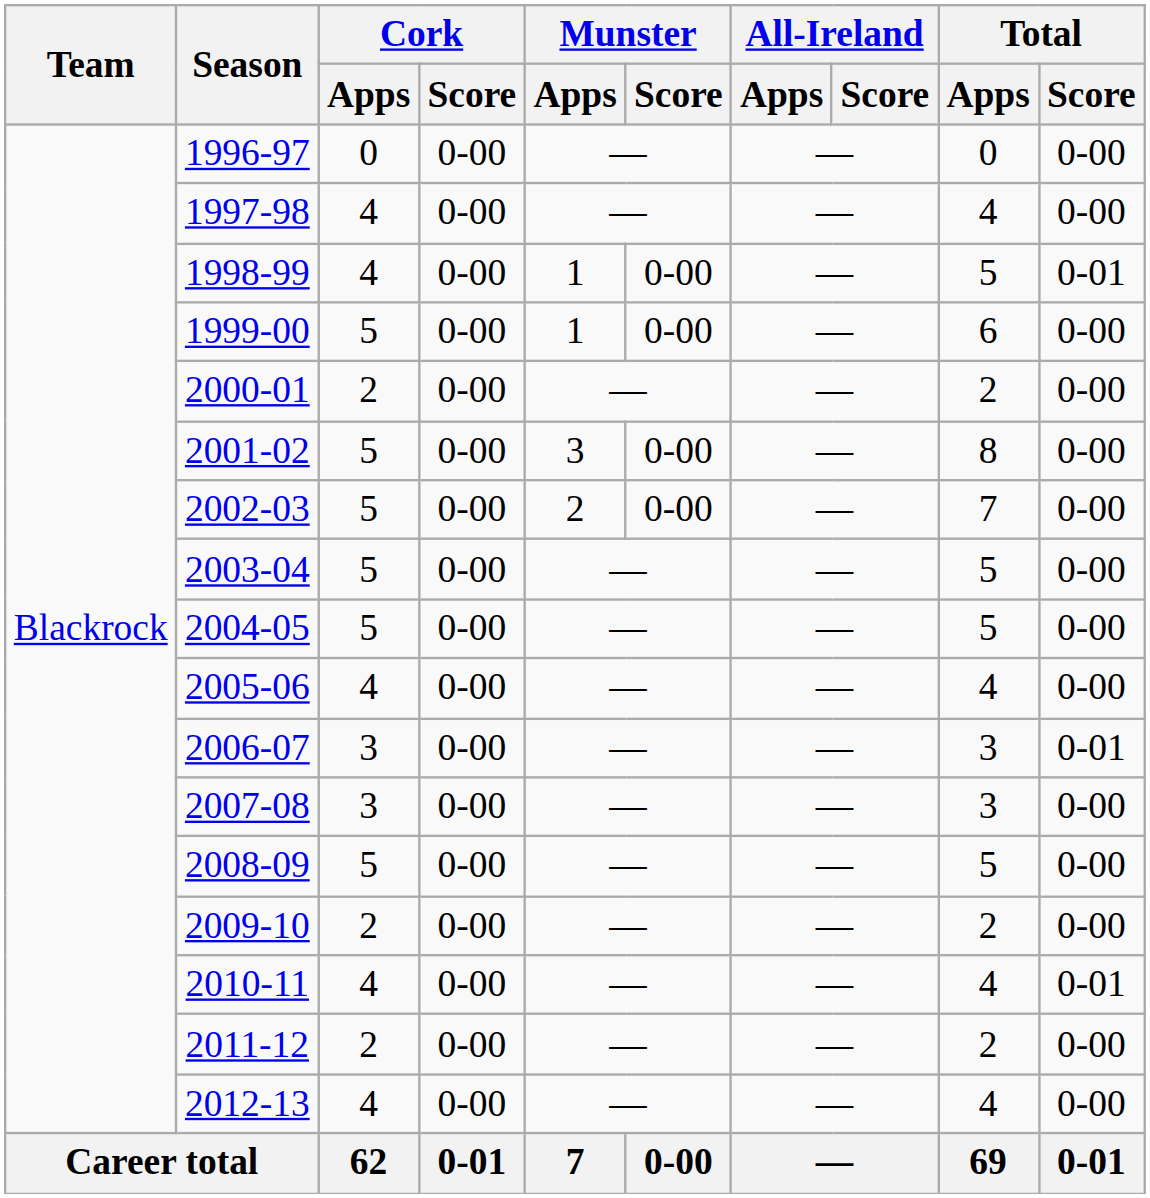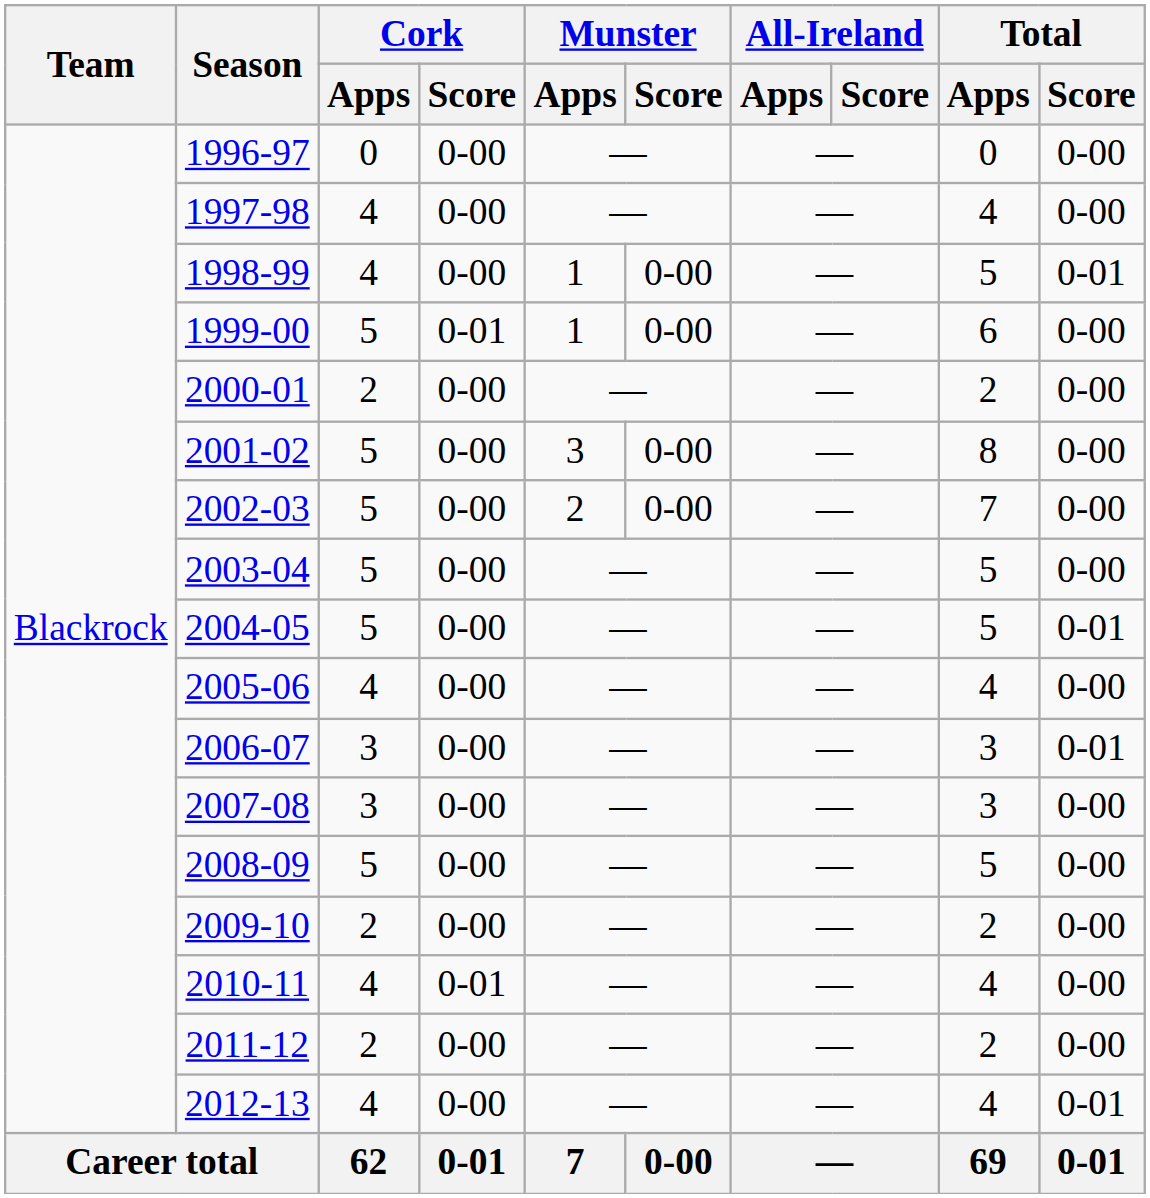 <table class="wikitable" style="text-align:center">
 <tr>
 <th rowspan="2">Team</th>
 <th rowspan="2">Season</th>
 <th colspan="2"><a href='#'>Cork</a></th>
 <th colspan="2"><a href='#'>Munster</a></th>
 <th colspan="2"><a href='#'>All-Ireland</a></th>
 <th colspan="2">Total</th>
 </tr>
 <tr>
 <th>Apps</th>
 <th>Score</th>
 <th>Apps</th>
 <th>Score</th>
 <th>Apps</th>
 <th>Score</th>
 <th>Apps</th>
 <th>Score</th>
 </tr>
 <tr>
 <td rowspan="17"><a href='#'>Blackrock</a></td>
 <td><a href='#'>1996-97</a></td>
 <td>0</td>
 <td>0-00</td>
 <td colspan=2>—</td>
 <td colspan=2>—</td>
 <td>0</td>
 <td>0-00</td>
 </tr>
 <tr>
 <td><a href='#'>1997-98</a></td>
 <td>4</td>
 <td>0-00</td>
 <td colspan=2>—</td>
 <td colspan=2>—</td>
 <td>4</td>
 <td>0-00</td>
 </tr>
 <tr>
 <td><a href='#'>1998-99</a></td>
 <td>4</td>
 <td>0-00</td>
 <td>1</td>
 <td>0-00</td>
 <td colspan=2>—</td>
 <td>5</td>
 <td>0-01</td>
 </tr>
 <tr>
 <td><a href='#'>1999-00</a></td>
 <td>5</td>
-<td>0-00</td>
+<td>0-01</td>
 <td>1</td>
 <td>0-00</td>
 <td colspan=2>—</td>
 <td>6</td>
 <td>0-00</td>
 </tr>
 <tr>
 <td><a href='#'>2000-01</a></td>
 <td>2</td>
 <td>0-00</td>
 <td colspan=2>—</td>
 <td colspan=2>—</td>
 <td>2</td>
 <td>0-00</td>
 </tr>
 <tr>
 <td><a href='#'>2001-02</a></td>
 <td>5</td>
 <td>0-00</td>
 <td>3</td>
 <td>0-00</td>
 <td colspan=2>—</td>
 <td>8</td>
 <td>0-00</td>
 </tr>
 <tr>
 <td><a href='#'>2002-03</a></td>
 <td>5</td>
 <td>0-00</td>
 <td>2</td>
 <td>0-00</td>
 <td colspan=2>—</td>
 <td>7</td>
 <td>0-00</td>
 </tr>
 <tr>
 <td><a href='#'>2003-04</a></td>
 <td>5</td>
 <td>0-00</td>
 <td colspan=2>—</td>
 <td colspan=2>—</td>
 <td>5</td>
 <td>0-00</td>
 </tr>
 <tr>
 <td><a href='#'>2004-05</a></td>
 <td>5</td>
 <td>0-00</td>
 <td colspan=2>—</td>
 <td colspan=2>—</td>
 <td>5</td>
-<td>0-00</td>
+<td>0-01</td>
 </tr>
 <tr>
 <td><a href='#'>2005-06</a></td>
 <td>4</td>
 <td>0-00</td>
 <td colspan=2>—</td>
 <td colspan=2>—</td>
 <td>4</td>
 <td>0-00</td>
 </tr>
 <tr>
 <td><a href='#'>2006-07</a></td>
 <td>3</td>
 <td>0-00</td>
 <td colspan=2>—</td>
 <td colspan=2>—</td>
 <td>3</td>
 <td>0-01</td>
 </tr>
 <tr>
 <td><a href='#'>2007-08</a></td>
 <td>3</td>
 <td>0-00</td>
 <td colspan=2>—</td>
 <td colspan=2>—</td>
 <td>3</td>
 <td>0-00</td>
 </tr>
 <tr>
 <td><a href='#'>2008-09</a></td>
 <td>5</td>
 <td>0-00</td>
 <td colspan=2>—</td>
 <td colspan=2>—</td>
 <td>5</td>
 <td>0-00</td>
 </tr>
 <tr>
 <td><a href='#'>2009-10</a></td>
 <td>2</td>
 <td>0-00</td>
 <td colspan=2>—</td>
 <td colspan=2>—</td>
 <td>2</td>
 <td>0-00</td>
 </tr>
 <tr>
 <td><a href='#'>2010-11</a></td>
 <td>4</td>
-<td>0-00</td>
+<td>0-01</td>
 <td colspan=2>—</td>
 <td colspan=2>—</td>
 <td>4</td>
-<td>0-01</td>
+<td>0-00</td>
 </tr>
 <tr>
 <td><a href='#'>2011-12</a></td>
 <td>2</td>
 <td>0-00</td>
 <td colspan=2>—</td>
 <td colspan=2>—</td>
 <td>2</td>
 <td>0-00</td>
 </tr>
 <tr>
 <td><a href='#'>2012-13</a></td>
 <td>4</td>
 <td>0-00</td>
 <td colspan=2>—</td>
 <td colspan=2>—</td>
 <td>4</td>
-<td>0-00</td>
+<td>0-01</td>
 </tr>
 <tr>
 <th colspan="2">Career total</th>
 <th>62</th>
 <th>0-01</th>
 <th>7</th>
 <th>0-00</th>
 <th colspan=2>—</th>
 <th>69</th>
 <th>0-01</th>
 </tr>
 </table>
